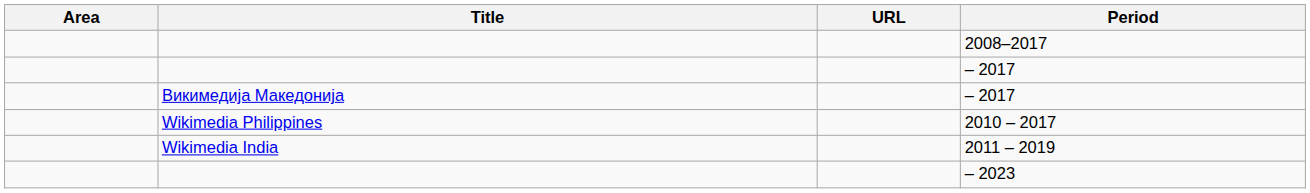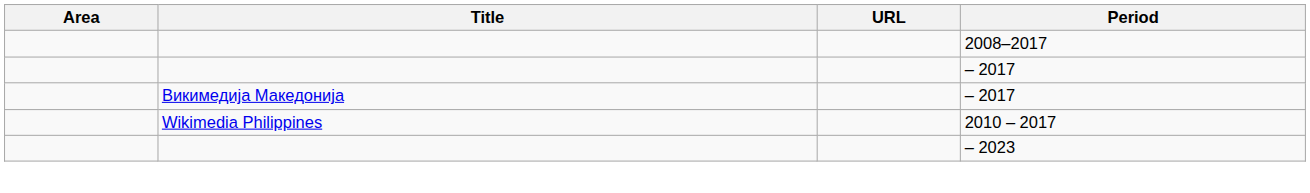 <table class="wikitable sortable" style="width: 100%">
 <tr>
 <th>Area</th>
 <th>Title</th>
 <th>URL</th>
 <th>Period</th>
 </tr>
 <tr>
 <td></td>
 <td></td>
 <td></td>
 <td>2008–2017</td>
 </tr>
 <tr>
 <td></td>
 <td></td>
 <td></td>
 <td> – 2017</td>
 </tr>
 <tr>
 <td></td>
 <td><a href='#'>Викимедија Македонија</a></td>
 <td></td>
 <td> – 2017</td>
 </tr>
 <tr>
 <td></td>
 <td><a href='#'>Wikimedia Philippines</a></td>
 <td></td>
 <td>2010 – 2017</td>
 </tr>
 <tr>
 <td></td>
-<td><a href='#'>Wikimedia India</a></td>
-<td></td>
-<td>2011 – 2019</td>
-</tr>
-<tr>
-<td></td>
 <td></td>
 <td></td>
 <td> – 2023</td>
 </tr>
 </table>
